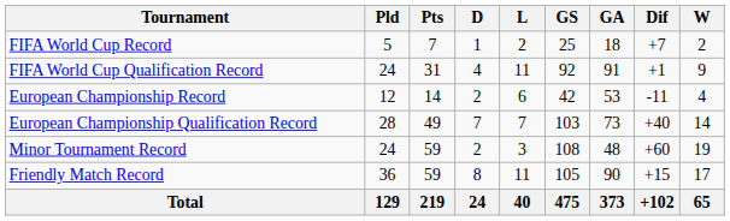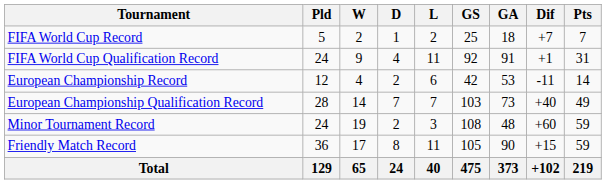 <table class="wikitable sortable" width=55% style="text-align:center">
 <tr>
 <th width=50%>Tournament</th>
 <th width=35>Pld</th>
-<th width=35>Pts</th>
+<th width=35>W</th>
 <th width=35>D</th>
 <th width=35>L</th>
 <th width=35>GS</th>
 <th width=35>GA</th>
 <th width=35>Dif</th>
-<th width=35>W</th>
+<th width=35>Pts</th>
 </tr>
 <tr>
 <td style="text-align:left;"><a href='#'>FIFA World Cup Record</a></td>
 <td>5</td>
-<td>7</td>
+<td>2</td>
 <td>1</td>
 <td>2</td>
 <td>25</td>
 <td>18</td>
 <td>+7</td>
-<td>2</td>
+<td>7</td>
 </tr>
 <tr>
 <td style="text-align:left;"><a href='#'>FIFA World Cup Qualification Record</a></td>
 <td>24</td>
-<td>31</td>
+<td>9</td>
 <td>4</td>
 <td>11</td>
 <td>92</td>
 <td>91</td>
 <td>+1</td>
-<td>9</td>
+<td>31</td>
 </tr>
 <tr>
 <td style="text-align:left;"><a href='#'>European Championship Record</a></td>
 <td>12</td>
-<td>14</td>
+<td>4</td>
 <td>2</td>
 <td>6</td>
 <td>42</td>
 <td>53</td>
 <td>-11</td>
-<td>4</td>
+<td>14</td>
 </tr>
 <tr>
 <td style="text-align:left;"><a href='#'>European Championship Qualification Record</a></td>
 <td>28</td>
-<td>49</td>
+<td>14</td>
 <td>7</td>
 <td>7</td>
 <td>103</td>
 <td>73</td>
 <td>+40</td>
-<td>14</td>
+<td>49</td>
 </tr>
 <tr>
 <td style="text-align:left;"><a href='#'>Minor Tournament Record</a></td>
 <td>24</td>
-<td>59</td>
+<td>19</td>
 <td>2</td>
 <td>3</td>
 <td>108</td>
 <td>48</td>
 <td>+60</td>
-<td>19</td>
+<td>59</td>
 </tr>
 <tr>
 <td style="text-align:left;"><a href='#'>Friendly Match Record</a></td>
 <td>36</td>
-<td>59</td>
+<td>17</td>
 <td>8</td>
 <td>11</td>
 <td>105</td>
 <td>90</td>
 <td>+15</td>
-<td>17</td>
+<td>59</td>
 </tr>
 <tr>
 <th align=center colspan="1">Total</th>
 <th>129</th>
-<th>219</th>
+<th>65</th>
 <th>24</th>
 <th>40</th>
 <th>475</th>
 <th>373</th>
 <th>+102</th>
-<th>65</th>
+<th>219</th>
 </tr>
 </table>
